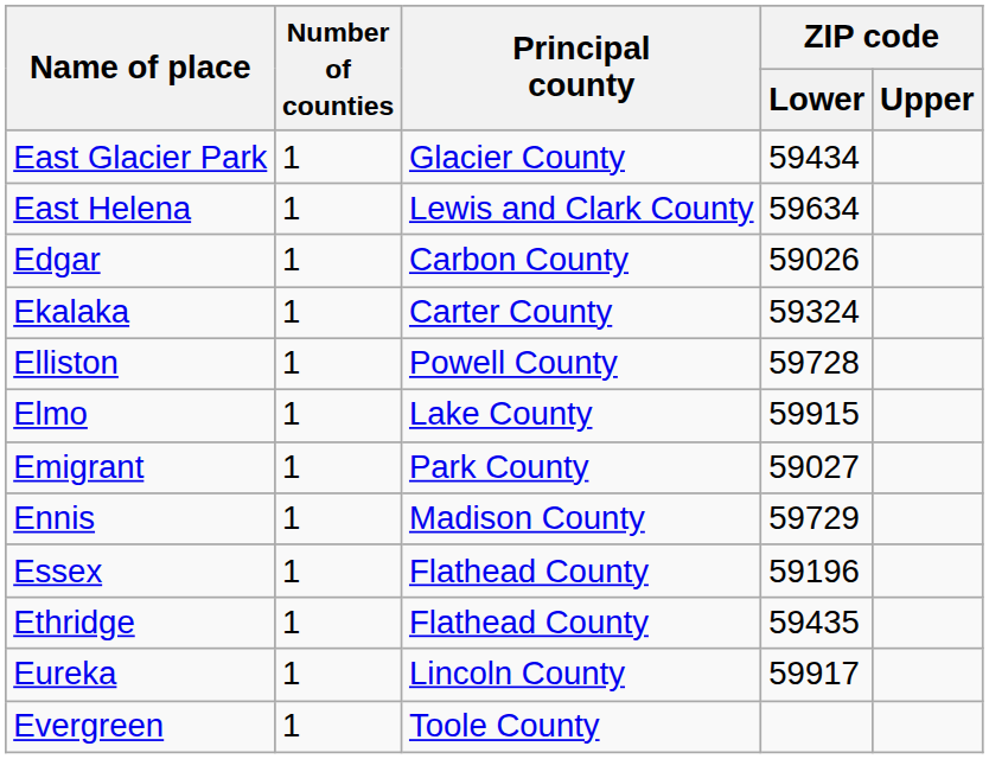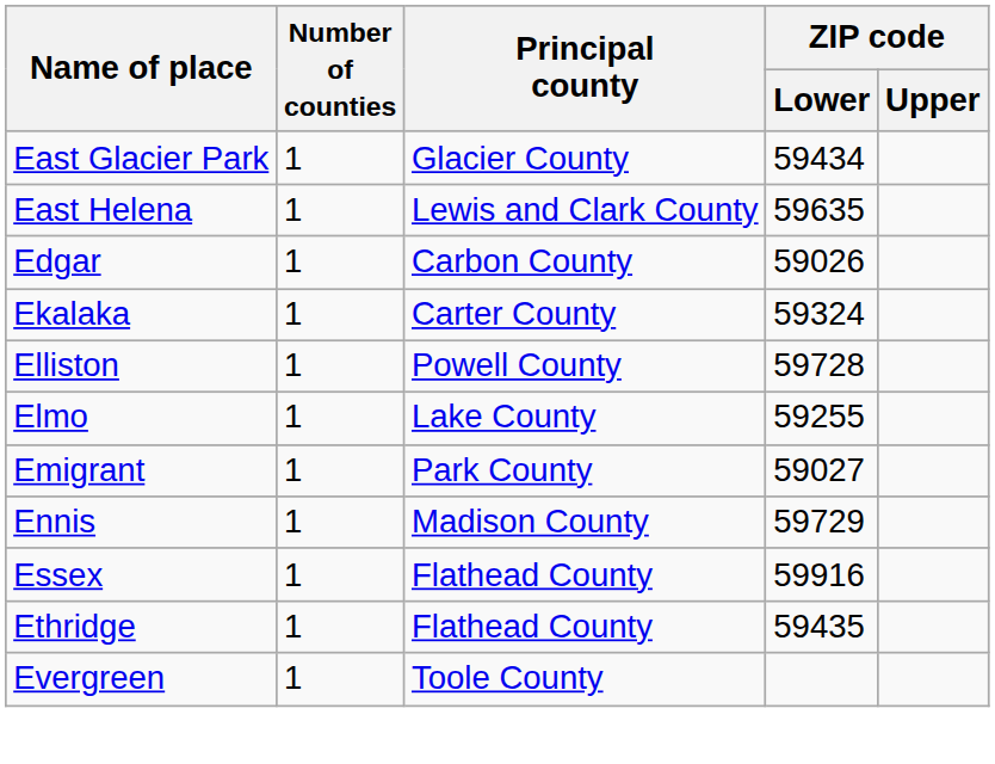 <table class=wikitable>
 <tr>
 <th rowspan=2>Name of place</th>
 <th rowspan=2><small>Number <br>of<br>counties</small></th>
 <th rowspan=2>Principal <br> county</th>
 <th colspan=2>ZIP code</th>
 </tr>
 <tr>
 <th>Lower</th>
 <th>Upper</th>
 </tr>
 <tr>
 <td><a href='#'>East Glacier Park</a></td>
 <td>1</td>
 <td><a href='#'>Glacier County</a></td>
 <td>59434</td>
 <td></td>
 </tr>
 <tr>
 <td><a href='#'>East Helena</a></td>
 <td>1</td>
 <td><a href='#'>Lewis and Clark County</a></td>
-<td>59634</td>
+<td>59635</td>
 <td></td>
 </tr>
 <tr>
 <td><a href='#'>Edgar</a></td>
 <td>1</td>
 <td><a href='#'>Carbon County</a></td>
 <td>59026</td>
 <td></td>
 </tr>
 <tr>
 <td><a href='#'>Ekalaka</a></td>
 <td>1</td>
 <td><a href='#'>Carter County</a></td>
 <td>59324</td>
 <td></td>
 </tr>
 <tr>
 <td><a href='#'>Elliston</a></td>
 <td>1</td>
 <td><a href='#'>Powell County</a></td>
 <td>59728</td>
 <td></td>
 </tr>
 <tr>
 <td><a href='#'>Elmo</a></td>
 <td>1</td>
 <td><a href='#'>Lake County</a></td>
-<td>59915</td>
+<td>59255</td>
 <td></td>
 </tr>
 <tr>
 <td><a href='#'>Emigrant</a></td>
 <td>1</td>
 <td><a href='#'>Park County</a></td>
 <td>59027</td>
 <td></td>
 </tr>
 <tr>
 <td><a href='#'>Ennis</a></td>
 <td>1</td>
 <td><a href='#'>Madison County</a></td>
 <td>59729</td>
 <td></td>
 </tr>
 <tr>
 <td><a href='#'>Essex</a></td>
 <td>1</td>
 <td><a href='#'>Flathead County</a></td>
-<td>59196</td>
+<td>59916</td>
 <td></td>
 </tr>
 <tr>
 <td><a href='#'>Ethridge</a></td>
 <td>1</td>
 <td><a href='#'>Flathead County</a></td>
 <td>59435</td>
 <td></td>
 </tr>
 <tr>
-<td><a href='#'>Eureka</a></td>
-<td>1</td>
-<td><a href='#'>Lincoln County</a></td>
-<td>59917</td>
-<td></td>
-</tr>
-<tr>
 <td><a href='#'>Evergreen</a></td>
 <td>1</td>
 <td><a href='#'>Toole County</a></td>
 <td></td>
 <td></td>
 </tr>
 </table>
